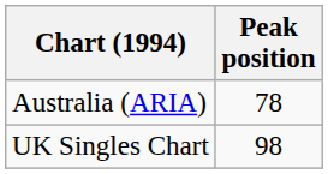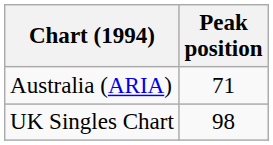 <table class="wikitable">
 <tr>
 <th>Chart (1994)</th>
 <th>Peak<br>position</th>
 </tr>
 <tr>
 <td>Australia (<a href='#'>ARIA</a>)</td>
-<td style="text-align:center;">78</td>
+<td style="text-align:center;">71</td>
 </tr>
 <tr>
 <td>UK Singles Chart</td>
 <td style="text-align:center;">98</td>
 </tr>
 </table>
